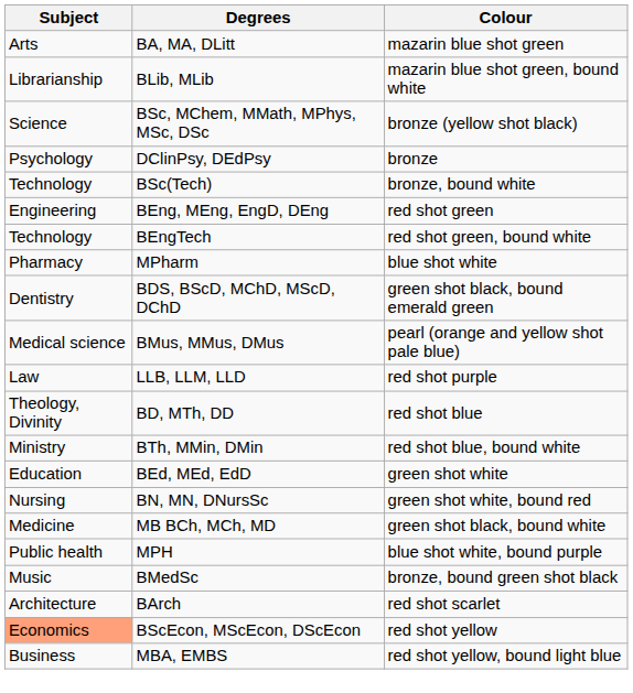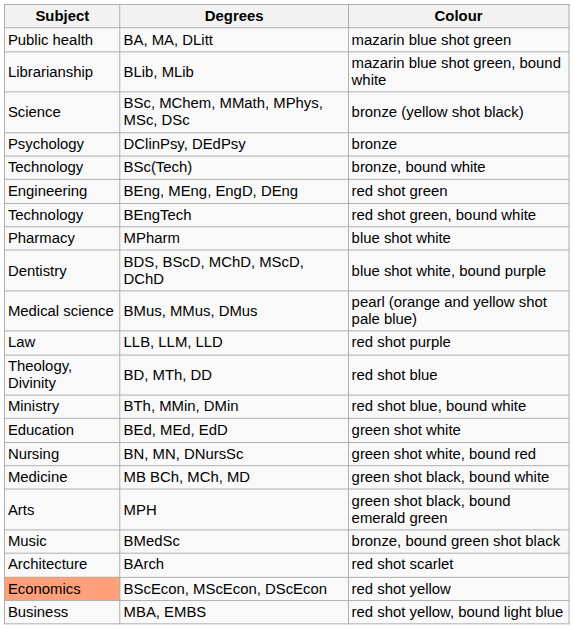 <table class="wikitable">
 <tr>
 <th>Subject</th>
 <th>Degrees</th>
 <th>Colour</th>
 </tr>
 <tr>
-<td>Arts</td>
+<td>Public health</td>
 <td>BA, MA, DLitt</td>
 <td>mazarin blue shot green</td>
 </tr>
 <tr>
 <td>Librarianship</td>
 <td>BLib, MLib</td>
 <td>mazarin blue shot green, bound white</td>
 </tr>
 <tr>
 <td>Science</td>
 <td>BSc, MChem, MMath, MPhys, MSc, DSc</td>
 <td>bronze (yellow shot black)</td>
 </tr>
 <tr>
 <td>Psychology</td>
 <td>DClinPsy, DEdPsy</td>
 <td>bronze</td>
 </tr>
 <tr>
 <td>Technology</td>
 <td>BSc(Tech)</td>
 <td>bronze, bound white</td>
 </tr>
 <tr>
 <td>Engineering</td>
 <td>BEng, MEng, EngD, DEng</td>
 <td>red shot green</td>
 </tr>
 <tr>
 <td>Technology</td>
 <td>BEngTech</td>
 <td>red shot green, bound white</td>
 </tr>
 <tr>
 <td>Pharmacy</td>
 <td>MPharm</td>
 <td>blue shot white</td>
 </tr>
 <tr>
 <td>Dentistry</td>
 <td>BDS, BScD, MChD, MScD, DChD</td>
-<td>green shot black, bound emerald green</td>
+<td>blue shot white, bound purple</td>
 </tr>
 <tr>
 <td>Medical science</td>
 <td>BMus, MMus, DMus</td>
 <td>pearl (orange and yellow shot pale blue)</td>
 </tr>
 <tr>
 <td>Law</td>
 <td>LLB, LLM, LLD</td>
 <td>red shot purple</td>
 </tr>
 <tr>
 <td>Theology, Divinity</td>
 <td>BD, MTh, DD</td>
 <td>red shot blue</td>
 </tr>
 <tr>
 <td>Ministry</td>
 <td>BTh, MMin, DMin</td>
 <td>red shot blue, bound white</td>
 </tr>
 <tr>
 <td>Education</td>
 <td>BEd, MEd, EdD</td>
 <td>green shot white</td>
 </tr>
 <tr>
 <td>Nursing</td>
 <td>BN, MN, DNursSc</td>
 <td>green shot white, bound red</td>
 </tr>
 <tr>
 <td>Medicine</td>
 <td>MB BCh, MCh, MD</td>
 <td>green shot black, bound white</td>
 </tr>
 <tr>
-<td>Public health</td>
+<td>Arts</td>
 <td>MPH</td>
-<td>blue shot white, bound purple</td>
+<td>green shot black, bound emerald green</td>
 </tr>
 <tr>
 <td>Music</td>
 <td>BMedSc</td>
 <td>bronze, bound green shot black</td>
 </tr>
 <tr>
 <td>Architecture</td>
 <td>BArch</td>
 <td>red shot scarlet</td>
 </tr>
 <tr>
 <td style="background: lightsalmon;">Economics</td>
 <td>BScEcon, MScEcon, DScEcon</td>
 <td>red shot yellow</td>
 </tr>
 <tr>
 <td>Business</td>
 <td>MBA, EMBS</td>
 <td>red shot yellow, bound light blue</td>
 </tr>
 </table>
